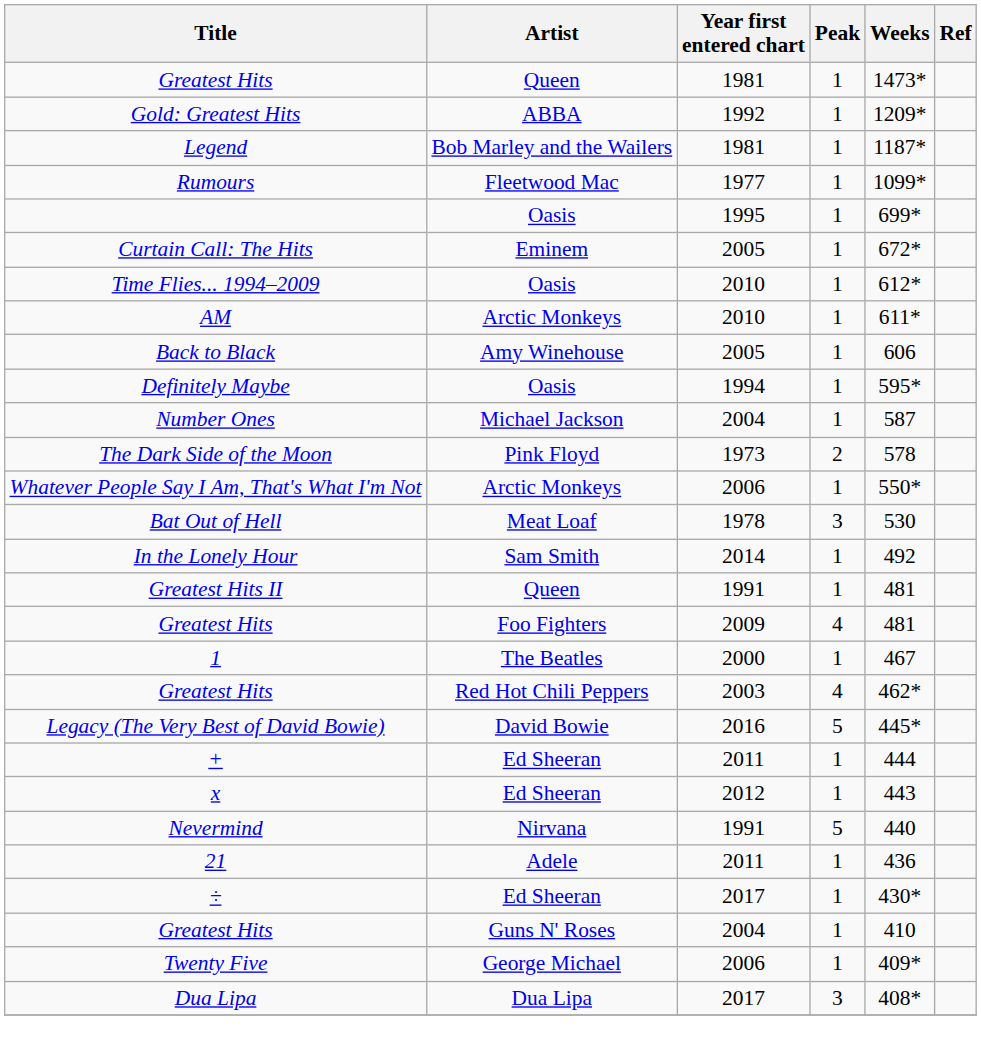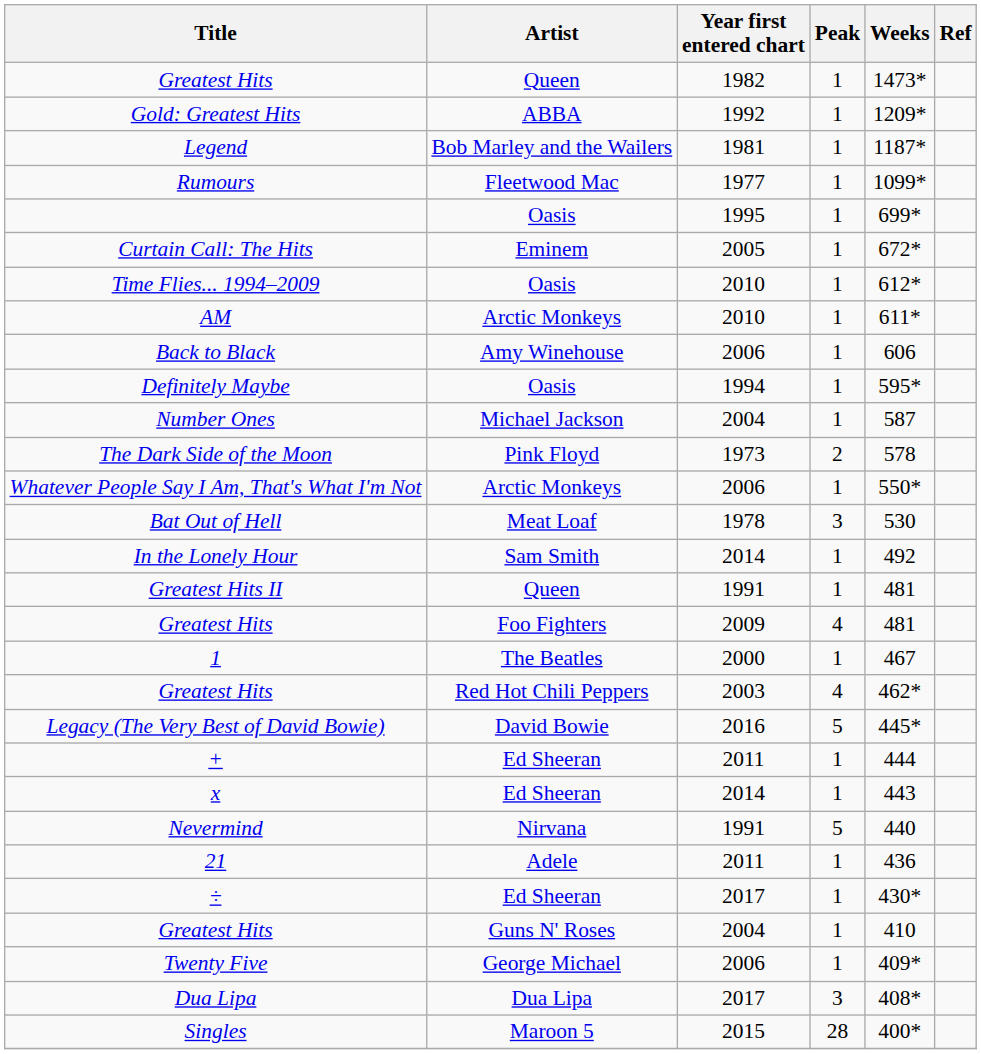 <table class="wikitable sortable" style="text-align:center;">
 <tr>
 <th scope="col">Title</th>
 <th scope="col">Artist</th>
 <th scope="col">Year first<br>entered chart</th>
 <th scope="col">Peak</th>
 <th scope="col">Weeks</th>
 <th scope="col">Ref</th>
 </tr>
 <tr>
 <td><em><a href='#'>Greatest Hits</a></em></td>
 <td><a href='#'>Queen</a></td>
-<td>1981</td>
+<td>1982</td>
 <td>1</td>
 <td>1473*</td>
 <td> </td>
 </tr>
 <tr>
 <td><em><a href='#'>Gold: Greatest Hits</a></em></td>
 <td><a href='#'>ABBA</a></td>
 <td>1992</td>
 <td>1</td>
 <td>1209*</td>
 <td> </td>
 </tr>
 <tr>
 <td><em><a href='#'>Legend</a></em></td>
 <td><a href='#'>Bob Marley and the Wailers</a></td>
 <td>1981</td>
 <td>1</td>
 <td>1187*</td>
 <td></td>
 </tr>
 <tr>
 <td><em><a href='#'>Rumours</a></em></td>
 <td><a href='#'>Fleetwood Mac</a></td>
 <td>1977</td>
 <td>1</td>
 <td>1099*</td>
 <td></td>
 </tr>
 <tr>
 <td></td>
 <td><a href='#'>Oasis</a></td>
 <td>1995</td>
 <td>1</td>
 <td>699*</td>
 <td></td>
 </tr>
 <tr>
 <td><em><a href='#'>Curtain Call: The Hits</a></em></td>
 <td><a href='#'>Eminem</a></td>
 <td>2005</td>
 <td>1</td>
 <td>672*</td>
 <td></td>
 </tr>
 <tr>
 <td><em><a href='#'>Time Flies... 1994–2009</a></em></td>
 <td><a href='#'>Oasis</a></td>
 <td>2010</td>
 <td>1</td>
 <td>612*</td>
 <td></td>
 </tr>
 <tr>
 <td><em><a href='#'>AM</a></em></td>
 <td><a href='#'>Arctic Monkeys</a></td>
 <td>2010</td>
 <td>1</td>
 <td>611*</td>
 <td></td>
 </tr>
 <tr>
 <td><em><a href='#'>Back to Black</a></em></td>
 <td><a href='#'>Amy Winehouse</a></td>
-<td>2005</td>
+<td>2006</td>
 <td>1</td>
 <td>606</td>
 <td> </td>
 </tr>
 <tr>
 <td><em><a href='#'>Definitely Maybe</a></em></td>
 <td><a href='#'>Oasis</a></td>
 <td>1994</td>
 <td>1</td>
 <td>595*</td>
 <td></td>
 </tr>
 <tr>
 <td><em><a href='#'>Number Ones</a></em></td>
 <td><a href='#'>Michael Jackson</a></td>
 <td>2004</td>
 <td>1</td>
 <td>587</td>
 <td></td>
 </tr>
 <tr>
 <td><em><a href='#'>The Dark Side of the Moon</a></em></td>
 <td><a href='#'>Pink Floyd</a></td>
 <td>1973</td>
 <td>2</td>
 <td>578</td>
 <td></td>
 </tr>
 <tr>
 <td><em><a href='#'>Whatever People Say I Am, That's What I'm Not</a></em></td>
 <td><a href='#'>Arctic Monkeys</a></td>
 <td>2006</td>
 <td>1</td>
 <td>550*</td>
 <td></td>
 </tr>
 <tr>
 <td><em><a href='#'>Bat Out of Hell</a></em></td>
 <td><a href='#'>Meat Loaf</a></td>
 <td>1978</td>
 <td>3</td>
 <td>530</td>
 <td> </td>
 </tr>
 <tr>
 <td><em><a href='#'>In the Lonely Hour</a></em></td>
 <td><a href='#'>Sam Smith</a></td>
 <td>2014</td>
 <td>1</td>
 <td>492</td>
 <td></td>
 </tr>
 <tr>
 <td><em><a href='#'>Greatest Hits II</a></em></td>
 <td><a href='#'>Queen</a></td>
 <td>1991</td>
 <td>1</td>
 <td>481</td>
 <td> </td>
 </tr>
 <tr>
 <td><em><a href='#'>Greatest Hits</a></em></td>
 <td><a href='#'>Foo Fighters</a></td>
 <td>2009</td>
 <td>4</td>
 <td>481</td>
 <td></td>
 </tr>
 <tr>
 <td><em><a href='#'>1</a></em></td>
 <td><a href='#'>The Beatles</a></td>
 <td>2000</td>
 <td>1</td>
 <td>467</td>
 <td></td>
 </tr>
 <tr>
 <td><em><a href='#'>Greatest Hits</a></em></td>
 <td><a href='#'>Red Hot Chili Peppers</a></td>
 <td>2003</td>
 <td>4</td>
 <td>462*</td>
 <td></td>
 </tr>
 <tr>
 <td><em><a href='#'>Legacy (The Very Best of David Bowie)</a></em></td>
 <td><a href='#'>David Bowie</a></td>
 <td>2016</td>
 <td>5</td>
 <td>445*</td>
 <td></td>
 </tr>
 <tr>
 <td><em><a href='#'>+</a></em></td>
 <td><a href='#'>Ed Sheeran</a></td>
 <td>2011</td>
 <td>1</td>
 <td>444</td>
 <td></td>
 </tr>
 <tr>
 <td><em><a href='#'>x</a></em></td>
 <td><a href='#'>Ed Sheeran</a></td>
-<td>2012</td>
+<td>2014</td>
 <td>1</td>
 <td>443</td>
 <td></td>
 </tr>
 <tr>
 <td><em><a href='#'>Nevermind</a></em></td>
 <td><a href='#'>Nirvana</a></td>
 <td>1991</td>
 <td>5</td>
 <td>440</td>
 <td></td>
 </tr>
 <tr>
 <td><em><a href='#'>21</a></em></td>
 <td><a href='#'>Adele</a></td>
 <td>2011</td>
 <td>1</td>
 <td>436</td>
 <td></td>
 </tr>
 <tr>
 <td><em><a href='#'>÷</a></em></td>
 <td><a href='#'>Ed Sheeran</a></td>
 <td>2017</td>
 <td>1</td>
 <td>430*</td>
 <td></td>
 </tr>
 <tr>
 <td><em><a href='#'>Greatest Hits</a></em></td>
 <td><a href='#'>Guns N' Roses</a></td>
 <td>2004</td>
 <td>1</td>
 <td>410</td>
 <td></td>
 </tr>
 <tr>
 <td><em><a href='#'>Twenty Five</a></em></td>
 <td><a href='#'>George Michael</a></td>
 <td>2006</td>
 <td>1</td>
 <td>409*</td>
 <td></td>
 </tr>
 <tr>
 <td><em><a href='#'>Dua Lipa</a></em></td>
 <td><a href='#'>Dua Lipa</a></td>
 <td>2017</td>
 <td>3</td>
 <td>408*</td>
 <td></td>
 </tr>
 <tr>
+<td><em><a href='#'>Singles</a></em></td>
+<td><a href='#'>Maroon 5</a></td>
+<td>2015</td>
+<td>28</td>
+<td>400*</td>
+<td></td>
+</tr>
+<tr>
 </tr>
 </table>
